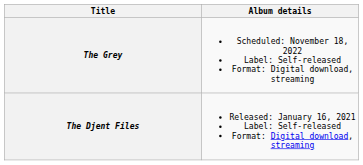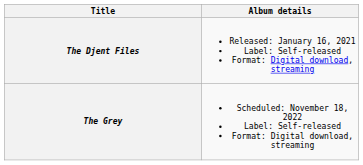 <table class="wikitable plainrowheaders" style="text-align:center">
 <tr>
 <th scope="col" rowspan="1" style="width:24em;">Title</th>
 <th scope="col" rowspan="1" style="width:19em;">Album details</th>
 </tr>
 <tr>
+<th scope="row"><em>The Djent Files</em></th>
+<td><br><ul><li>Released: January 16, 2021</li><li>Label: Self-released</li><li>Format: <a href='#'>Digital download</a>, <a href='#'>streaming</a></li></ul></td>
+</tr>
+<tr>
 <th scope="row"><em>The Grey</em></th>
 <td><br><ul><li>Scheduled: November 18, 2022</li><li>Label: Self-released</li><li>Format: Digital download, streaming</li></ul></td>
 </tr>
-<tr>
-<th scope="row"><em>The Djent Files</em></th>
-<td><br><ul><li>Released: January 16, 2021</li><li>Label: Self-released</li><li>Format: <a href='#'>Digital download</a>, <a href='#'>streaming</a></li></ul></td>
-</tr>
 </table>
